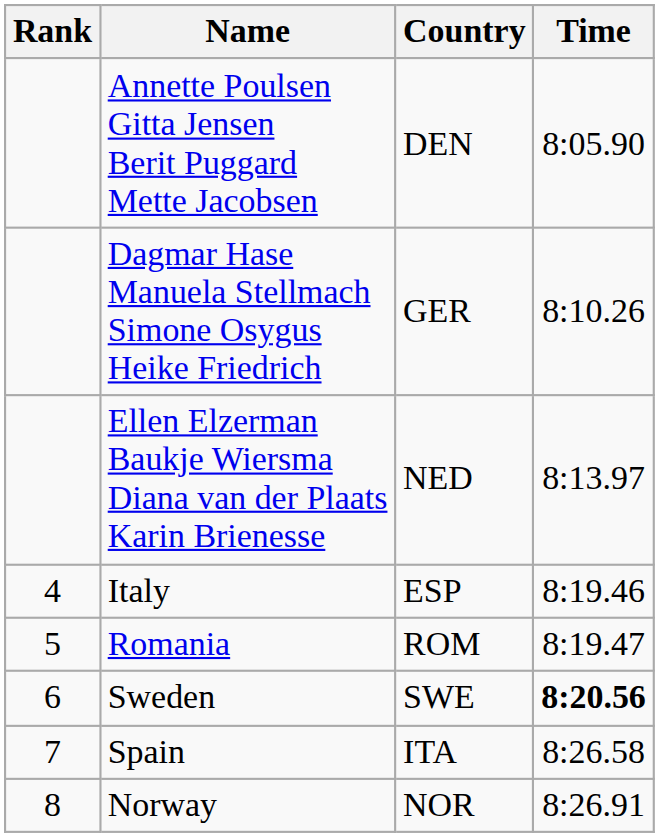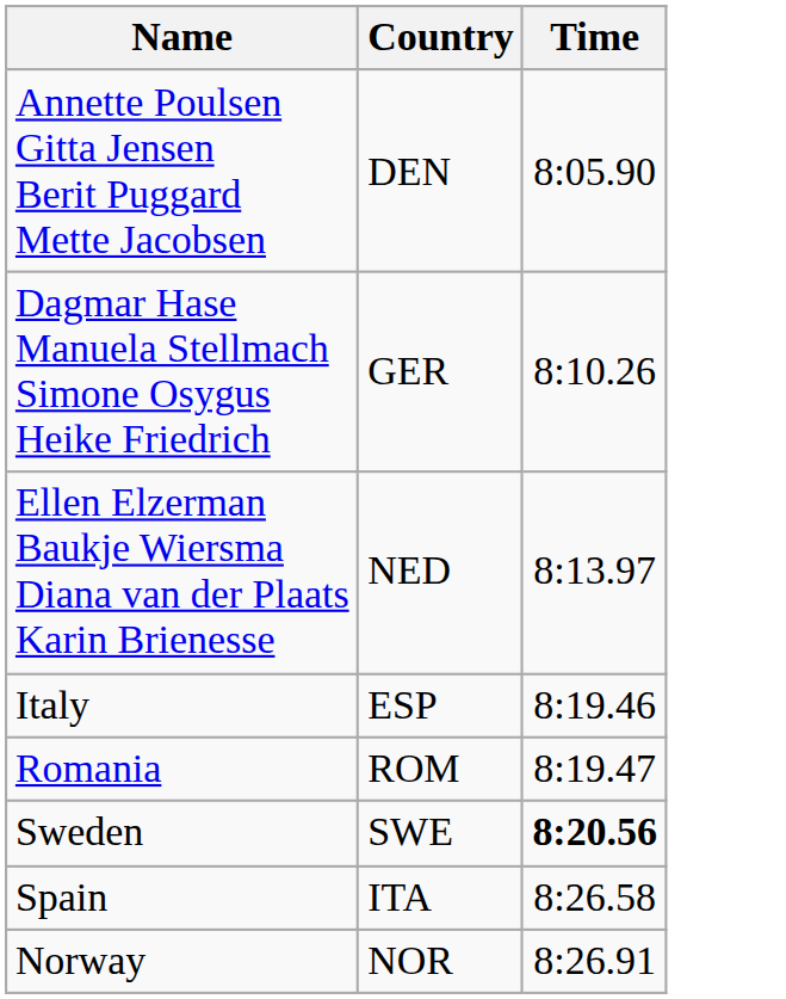 <table class="wikitable">
 <tr>
-<th>Rank</th>
 <th>Name</th>
 <th>Country</th>
 <th>Time</th>
 </tr>
 <tr>
-<td align="center"></td>
 <td><a href='#'>Annette Poulsen</a> <br> <a href='#'>Gitta Jensen</a> <br> <a href='#'>Berit Puggard</a> <br> <a href='#'>Mette Jacobsen</a></td>
 <td> DEN</td>
 <td align="center">8:05.90</td>
 </tr>
 <tr>
-<td align="center"></td>
 <td><a href='#'>Dagmar Hase</a> <br> <a href='#'>Manuela Stellmach</a> <br> <a href='#'>Simone Osygus</a> <br> <a href='#'>Heike Friedrich</a></td>
 <td> GER</td>
 <td align="center">8:10.26</td>
 </tr>
 <tr>
-<td align="center"></td>
 <td><a href='#'>Ellen Elzerman</a> <br> <a href='#'>Baukje Wiersma</a> <br> <a href='#'>Diana van der Plaats</a> <br> <a href='#'>Karin Brienesse</a></td>
 <td> NED</td>
 <td align="center">8:13.97</td>
 </tr>
 <tr>
-<td align="center">4</td>
 <td>Italy</td>
 <td> ESP</td>
 <td align="center">8:19.46</td>
 </tr>
 <tr>
-<td align="center">5</td>
 <td><a href='#'>Romania</a></td>
 <td> ROM</td>
 <td align="center">8:19.47</td>
 </tr>
 <tr>
-<td align="center">6</td>
 <td>Sweden</td>
 <td> SWE</td>
 <td align="center"><strong>8:20.56</strong></td>
 </tr>
 <tr>
-<td align="center">7</td>
 <td>Spain</td>
 <td> ITA</td>
 <td align="center">8:26.58</td>
 </tr>
 <tr>
-<td align="center">8</td>
 <td>Norway</td>
 <td> NOR</td>
 <td align="center">8:26.91</td>
 </tr>
 </table>
